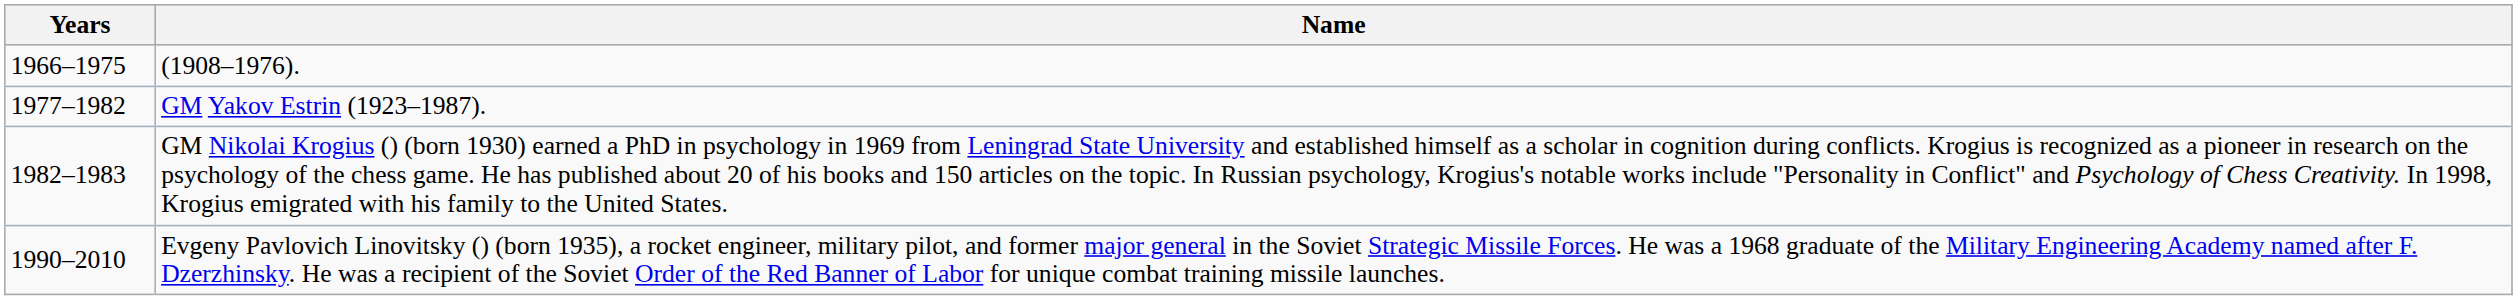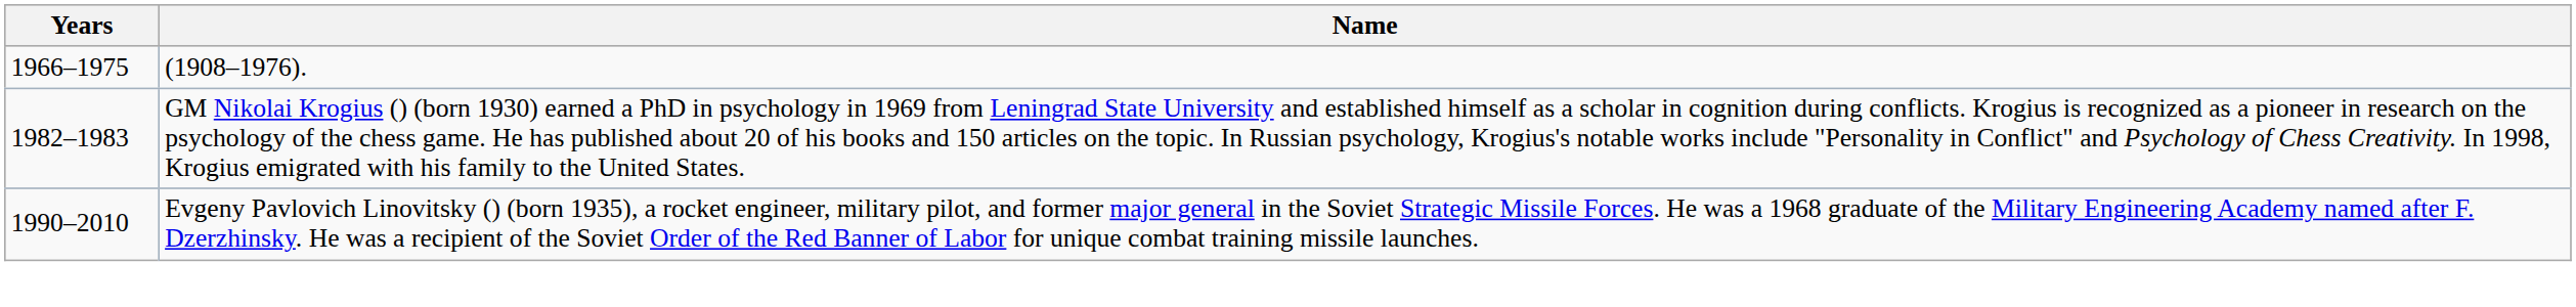 <table class="wikitable">
 <tr>
 <th>Years</th>
 <th>Name</th>
 </tr>
 <tr>
 <td width="6%" style="border-width: 0px 0px 1px 0px; border-color: #A3B1BF">1966–1975</td>
 <td width="94%" style="border-width: 0px 0px 1px 1px; border-color: #A3B1BF"> (1908–1976).</td>
 </tr>
 <tr>
-<td width="6%" style="border-width: 0px 0px 1px 0px; border-color: #A3B1BF">1977–1982</td>
-<td width="95%" style="border-width: 0px 0px 1px 1px; border-color: #A3B1BF"><a href='#'>GM</a> <a href='#'>Yakov Estrin</a> (1923–1987).</td>
-</tr>
-<tr>
 <td width="6%" style="border-width: 0px 0px 1px 0px; border-color: #A3B1BF">1982–1983</td>
 <td width="94%" style="border-width: 0px 0px 1px 1px; border-color: #A3B1BF">GM <a href='#'>Nikolai Krogius</a> () (born 1930) earned a PhD in psychology in 1969 from <a href='#'>Leningrad State University</a> and established himself as a scholar in cognition during conflicts. Krogius is recognized as a pioneer in research on the psychology of the chess game. He has published about 20 of his books and 150 articles on the topic. In Russian psychology, Krogius's notable works include "Personality in Conflict" and <em>Psychology of Chess Creativity.</em> In 1998, Krogius emigrated with his family to the United States.</td>
 </tr>
 <tr>
 <td width="6%" style="border-width: 0px 0px 0px 0px; border-color: #A3B1BF">1990–2010</td>
 <td width="94%" style="border-width: 0px 0px 0px 1px; border-color: #A3B1BF">Evgeny Pavlovich Linovitsky () (born 1935), a rocket engineer, military pilot, and former <a href='#'>major general</a> in the Soviet <a href='#'>Strategic Missile Forces</a>. He was a 1968 graduate of the <a href='#'>Military Engineering Academy named after F. Dzerzhinsky</a>. He was a recipient of the Soviet <a href='#'>Order of the Red Banner of Labor</a> for unique combat training missile launches.</td>
 </tr>
 </table>
